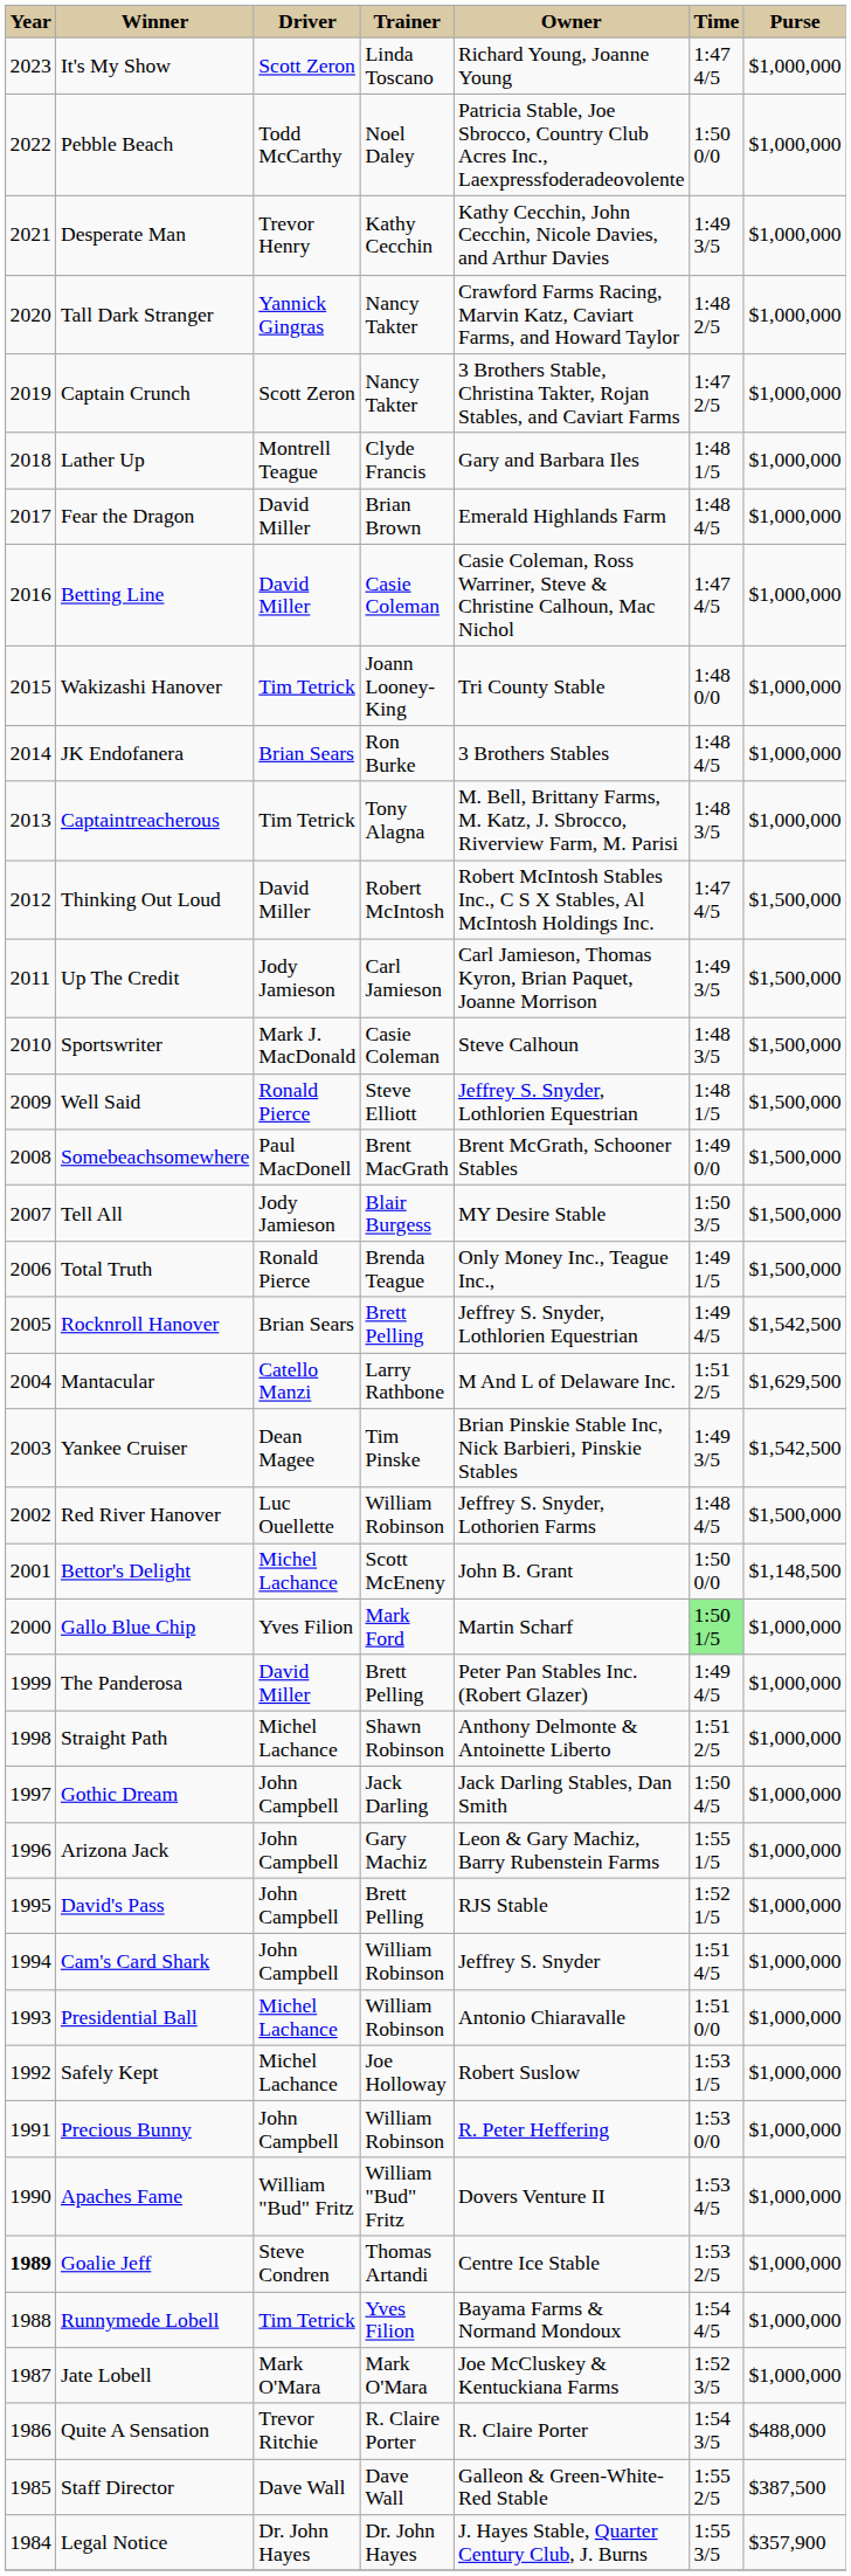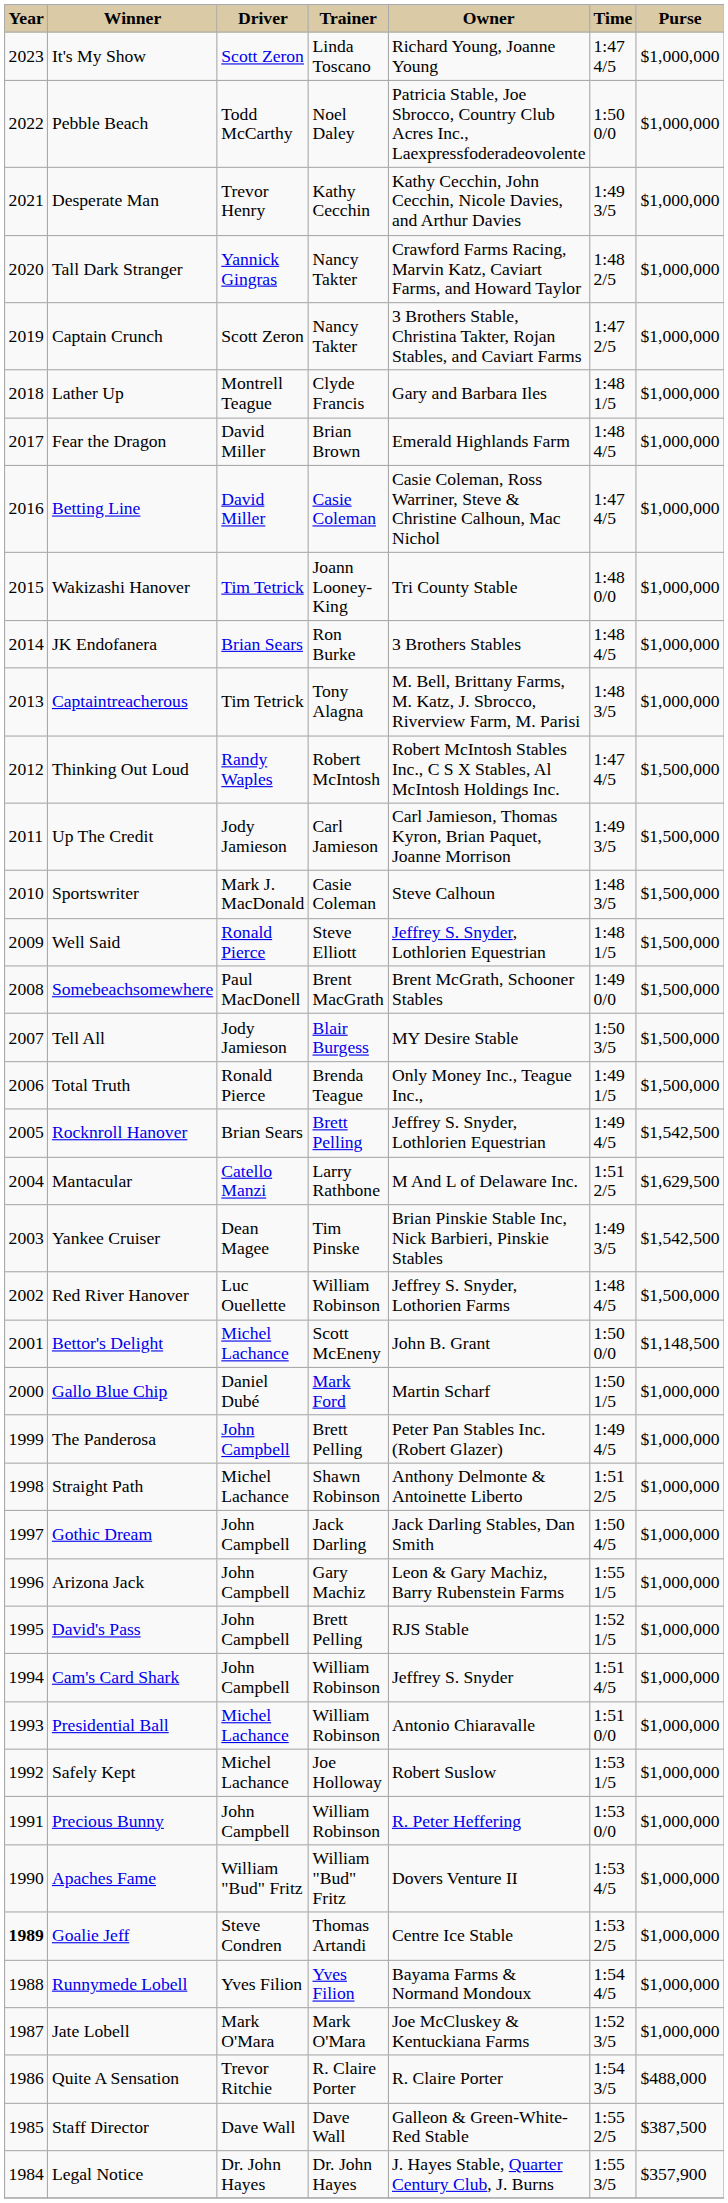 <table class="wikitable sortable">
 <tr>
 <th style="background-color:#DACAA5; width:25px">Year<br></th>
 <th style="background-color:#DACAA5; width:130px">Winner<br></th>
 <th style="background-color:#DACAA5; width:130px">Driver<br></th>
 <th style="background-color:#DACAA5; width:140px">Trainer<br></th>
 <th style="background-color:#DACAA5; width:460px">Owner<br></th>
 <th style="background-color:#DACAA5; width:45px">Time <br></th>
 <th style="background-color:#DACAA5; width:45px">Purse<br></th>
 </tr>
 <tr>
 <td>2023</td>
 <td>It's My Show</td>
 <td><a href='#'>Scott Zeron</a></td>
 <td>Linda Toscano</td>
 <td>Richard Young, Joanne Young</td>
 <td>1:47 4/5</td>
 <td>$1,000,000</td>
 </tr>
 <tr>
 <td>2022</td>
 <td>Pebble Beach</td>
 <td>Todd McCarthy</td>
 <td>Noel Daley</td>
 <td>Patricia Stable, Joe Sbrocco, Country Club Acres Inc., Laexpressfoderadeovolente</td>
 <td>1:50 0/0</td>
 <td>$1,000,000</td>
 </tr>
 <tr>
 <td>2021</td>
 <td>Desperate Man</td>
 <td>Trevor Henry</td>
 <td>Kathy Cecchin</td>
 <td>Kathy Cecchin, John Cecchin, Nicole Davies, and Arthur Davies</td>
 <td>1:49 3/5</td>
 <td>$1,000,000</td>
 </tr>
 <tr>
 <td>2020</td>
 <td>Tall Dark Stranger</td>
 <td><a href='#'>Yannick Gingras</a></td>
 <td>Nancy Takter</td>
 <td>Crawford Farms Racing, Marvin Katz, Caviart Farms, and Howard Taylor</td>
 <td>1:48 2/5</td>
 <td>$1,000,000</td>
 </tr>
 <tr>
 <td>2019</td>
 <td>Captain Crunch</td>
 <td>Scott Zeron</td>
 <td>Nancy Takter</td>
 <td>3 Brothers Stable, Christina Takter, Rojan Stables, and Caviart Farms</td>
 <td>1:47 2/5</td>
 <td>$1,000,000</td>
 </tr>
 <tr>
 <td>2018</td>
 <td>Lather Up</td>
 <td>Montrell Teague</td>
 <td>Clyde Francis</td>
 <td>Gary and Barbara Iles</td>
 <td>1:48 1/5</td>
 <td>$1,000,000</td>
 </tr>
 <tr>
 <td>2017</td>
 <td>Fear the Dragon</td>
 <td>David Miller</td>
 <td>Brian Brown</td>
 <td>Emerald Highlands Farm</td>
 <td>1:48 4/5</td>
 <td>$1,000,000</td>
 </tr>
 <tr>
 <td>2016</td>
 <td><a href='#'>Betting Line</a></td>
 <td><a href='#'>David Miller</a></td>
 <td><a href='#'>Casie Coleman</a></td>
 <td>Casie Coleman, Ross Warriner, Steve & Christine Calhoun, Mac Nichol</td>
 <td>1:47 4/5</td>
 <td>$1,000,000</td>
 </tr>
 <tr>
 <td>2015</td>
 <td>Wakizashi Hanover</td>
 <td><a href='#'>Tim Tetrick</a></td>
 <td>Joann Looney-King</td>
 <td>Tri County Stable</td>
 <td>1:48 0/0</td>
 <td>$1,000,000</td>
 </tr>
 <tr>
 <td>2014</td>
 <td>JK Endofanera</td>
 <td><a href='#'>Brian Sears</a></td>
 <td>Ron Burke</td>
 <td>3 Brothers Stables</td>
 <td>1:48 4/5</td>
 <td>$1,000,000</td>
 </tr>
 <tr>
 <td>2013</td>
 <td><a href='#'>Captaintreacherous</a></td>
 <td>Tim Tetrick</td>
 <td>Tony Alagna</td>
 <td>M. Bell, Brittany Farms, M. Katz, J. Sbrocco, Riverview Farm, M. Parisi</td>
 <td>1:48 3/5</td>
 <td>$1,000,000</td>
 </tr>
 <tr>
 <td>2012</td>
 <td>Thinking Out Loud</td>
-<td>David Miller</td>
+<td><a href='#'>Randy Waples</a></td>
 <td>Robert McIntosh</td>
 <td>Robert McIntosh Stables Inc., C S X Stables, Al McIntosh Holdings Inc.</td>
 <td>1:47 4/5</td>
 <td>$1,500,000</td>
 </tr>
 <tr>
 <td>2011</td>
 <td>Up The Credit</td>
 <td>Jody Jamieson</td>
 <td>Carl Jamieson</td>
 <td>Carl Jamieson, Thomas Kyron, Brian Paquet, Joanne Morrison</td>
 <td>1:49 3/5</td>
 <td>$1,500,000</td>
 </tr>
 <tr>
 <td>2010</td>
 <td>Sportswriter</td>
 <td>Mark J. MacDonald</td>
 <td>Casie Coleman</td>
 <td>Steve Calhoun</td>
 <td>1:48 3/5</td>
 <td>$1,500,000</td>
 </tr>
 <tr>
 <td>2009</td>
 <td>Well Said</td>
 <td><a href='#'>Ronald Pierce</a></td>
 <td>Steve Elliott</td>
 <td><a href='#'>Jeffrey S. Snyder</a>, Lothlorien Equestrian</td>
 <td>1:48 1/5</td>
 <td>$1,500,000</td>
 </tr>
 <tr>
 <td>2008</td>
 <td><a href='#'>Somebeachsomewhere</a></td>
 <td>Paul MacDonell</td>
 <td>Brent MacGrath</td>
 <td>Brent McGrath, Schooner Stables</td>
 <td>1:49 0/0</td>
 <td>$1,500,000</td>
 </tr>
 <tr>
 <td>2007</td>
 <td>Tell All</td>
 <td>Jody Jamieson</td>
 <td><a href='#'>Blair Burgess</a></td>
 <td>MY Desire Stable</td>
 <td>1:50 3/5</td>
 <td>$1,500,000</td>
 </tr>
 <tr>
 <td>2006</td>
 <td>Total Truth</td>
 <td>Ronald Pierce</td>
 <td>Brenda Teague</td>
 <td>Only Money Inc., Teague Inc.,</td>
 <td>1:49 1/5</td>
 <td>$1,500,000</td>
 </tr>
 <tr>
 <td>2005</td>
 <td><a href='#'>Rocknroll Hanover</a></td>
 <td>Brian Sears</td>
 <td><a href='#'>Brett Pelling</a></td>
 <td>Jeffrey S. Snyder, Lothlorien Equestrian</td>
 <td>1:49 4/5</td>
 <td>$1,542,500</td>
 </tr>
 <tr>
 <td>2004</td>
 <td>Mantacular</td>
 <td><a href='#'>Catello Manzi</a></td>
 <td>Larry Rathbone</td>
 <td>M And L of Delaware Inc.</td>
 <td>1:51 2/5</td>
 <td>$1,629,500</td>
 </tr>
 <tr>
 <td>2003</td>
 <td>Yankee Cruiser</td>
 <td>Dean Magee</td>
 <td>Tim Pinske</td>
 <td>Brian Pinskie Stable Inc, Nick Barbieri, Pinskie Stables</td>
 <td>1:49 3/5</td>
 <td>$1,542,500</td>
 </tr>
 <tr>
 <td>2002</td>
 <td>Red River Hanover</td>
 <td>Luc Ouellette</td>
 <td>William Robinson</td>
 <td>Jeffrey S. Snyder, Lothorien Farms</td>
 <td>1:48 4/5</td>
 <td>$1,500,000</td>
 </tr>
 <tr>
 <td>2001</td>
 <td><a href='#'>Bettor's Delight</a></td>
 <td><a href='#'>Michel Lachance</a></td>
 <td>Scott McEneny</td>
 <td>John B. Grant</td>
 <td>1:50 0/0</td>
 <td>$1,148,500</td>
 </tr>
 <tr>
 <td>2000</td>
 <td><a href='#'>Gallo Blue Chip</a></td>
-<td>Yves Filion</td>
+<td>Daniel Dubé</td>
 <td><a href='#'>Mark Ford</a></td>
 <td>Martin Scharf</td>
-<td style="background: lightgreen;">1:50 1/5</td>
+<td>1:50 1/5</td>
 <td>$1,000,000</td>
 </tr>
 <tr>
 <td>1999</td>
 <td>The Panderosa</td>
-<td><a href='#'>David Miller</a></td>
+<td><a href='#'>John Campbell</a></td>
 <td>Brett Pelling</td>
 <td>Peter Pan Stables Inc. (Robert Glazer)</td>
 <td>1:49 4/5</td>
 <td>$1,000,000</td>
 </tr>
 <tr>
 <td>1998</td>
 <td>Straight Path</td>
 <td>Michel Lachance</td>
 <td>Shawn Robinson</td>
 <td>Anthony Delmonte & Antoinette Liberto</td>
 <td>1:51 2/5</td>
 <td>$1,000,000</td>
 </tr>
 <tr>
 <td>1997</td>
 <td><a href='#'>Gothic Dream</a></td>
 <td>John Campbell</td>
 <td>Jack Darling</td>
 <td>Jack Darling Stables, Dan Smith</td>
 <td>1:50 4/5</td>
 <td>$1,000,000</td>
 </tr>
 <tr>
 <td>1996</td>
 <td>Arizona Jack</td>
 <td>John Campbell</td>
 <td>Gary Machiz</td>
 <td>Leon & Gary Machiz, Barry Rubenstein Farms</td>
 <td>1:55 1/5</td>
 <td>$1,000,000</td>
 </tr>
 <tr>
 <td>1995</td>
 <td><a href='#'>David's Pass</a></td>
 <td>John Campbell</td>
 <td>Brett Pelling</td>
 <td>RJS Stable</td>
 <td>1:52 1/5</td>
 <td>$1,000,000</td>
 </tr>
 <tr>
 <td>1994</td>
 <td><a href='#'>Cam's Card Shark</a></td>
 <td>John Campbell</td>
 <td>William Robinson</td>
 <td>Jeffrey S. Snyder</td>
 <td>1:51 4/5</td>
 <td>$1,000,000</td>
 </tr>
 <tr>
 <td>1993</td>
 <td><a href='#'>Presidential Ball</a></td>
 <td><a href='#'>Michel Lachance</a></td>
 <td>William Robinson</td>
 <td>Antonio Chiaravalle</td>
 <td>1:51 0/0</td>
 <td>$1,000,000</td>
 </tr>
 <tr>
 <td>1992</td>
 <td>Safely Kept</td>
 <td>Michel Lachance</td>
 <td>Joe Holloway</td>
 <td>Robert Suslow</td>
 <td>1:53 1/5</td>
 <td>$1,000,000</td>
 </tr>
 <tr>
 <td>1991</td>
 <td><a href='#'>Precious Bunny</a></td>
 <td>John Campbell</td>
 <td>William Robinson</td>
 <td><a href='#'>R. Peter Heffering</a></td>
 <td>1:53 0/0</td>
 <td>$1,000,000</td>
 </tr>
 <tr>
 <td>1990</td>
 <td><a href='#'>Apaches Fame</a></td>
 <td>William "Bud" Fritz</td>
 <td>William "Bud" Fritz</td>
 <td>Dovers Venture II</td>
 <td>1:53 4/5</td>
 <td>$1,000,000</td>
 </tr>
 <tr>
 <td><strong>1989</strong></td>
 <td><a href='#'>Goalie Jeff</a></td>
 <td>Steve Condren</td>
 <td>Thomas Artandi</td>
 <td>Centre Ice Stable</td>
 <td>1:53 2/5</td>
 <td>$1,000,000</td>
 </tr>
 <tr>
 <td>1988</td>
 <td><a href='#'>Runnymede Lobell</a></td>
-<td><a href='#'>Tim Tetrick</a></td>
+<td>Yves Filion</td>
 <td><a href='#'>Yves Filion</a></td>
 <td>Bayama Farms & Normand Mondoux</td>
 <td>1:54 4/5</td>
 <td>$1,000,000</td>
 </tr>
 <tr>
 <td>1987</td>
 <td>Jate Lobell</td>
 <td>Mark O'Mara</td>
 <td>Mark O'Mara</td>
 <td>Joe McCluskey & Kentuckiana Farms</td>
 <td>1:52 3/5</td>
 <td>$1,000,000</td>
 </tr>
 <tr>
 <td>1986</td>
 <td>Quite A Sensation</td>
 <td>Trevor Ritchie</td>
 <td>R. Claire Porter</td>
 <td>R. Claire Porter</td>
 <td>1:54 3/5</td>
 <td>$488,000</td>
 </tr>
 <tr>
 <td>1985</td>
 <td>Staff Director</td>
 <td>Dave Wall</td>
 <td>Dave Wall</td>
 <td>Galleon & Green-White-Red Stable</td>
 <td>1:55 2/5</td>
 <td>$387,500</td>
 </tr>
 <tr>
 <td>1984</td>
 <td>Legal Notice</td>
 <td>Dr. John Hayes</td>
 <td>Dr. John Hayes</td>
 <td>J. Hayes Stable, <a href='#'>Quarter Century Club</a>, J. Burns</td>
 <td>1:55 3/5</td>
 <td>$357,900</td>
 </tr>
 <tr>
 </tr>
 </table>
